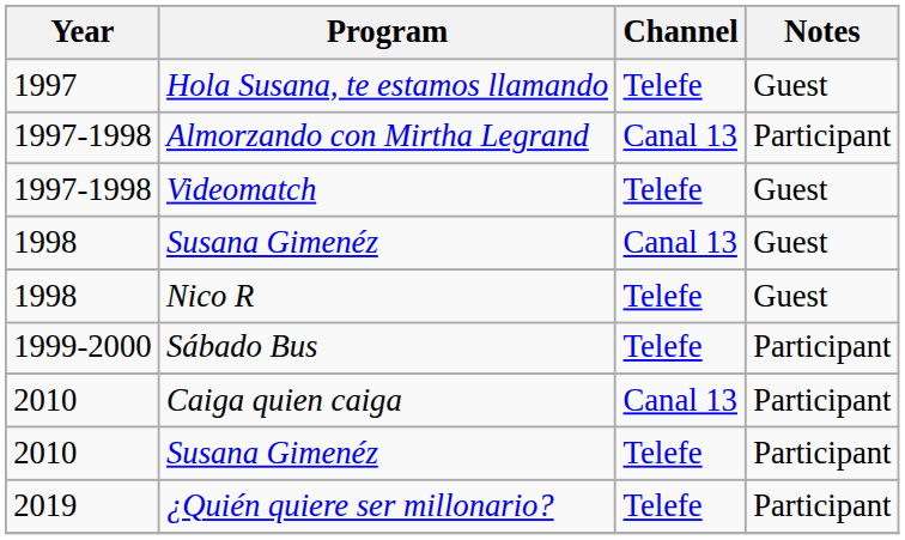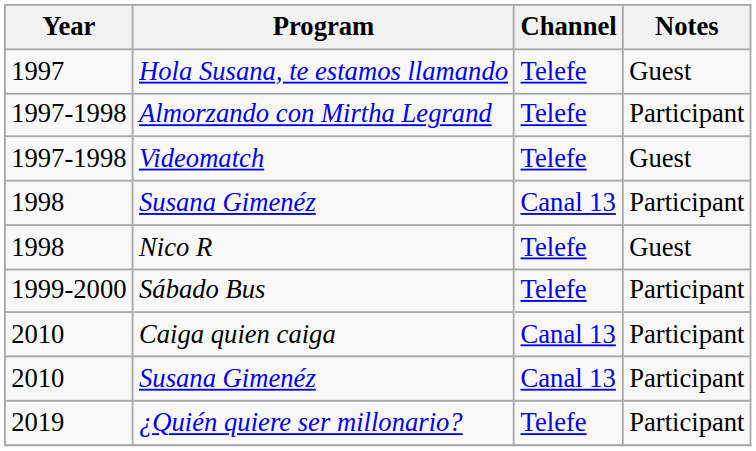 <table class="wikitable" style="font-size: 90%;">
 <tr>
 <th>Year</th>
 <th>Program</th>
 <th>Channel</th>
 <th>Notes</th>
 </tr>
 <tr>
 <td>1997</td>
 <td><em><a href='#'>Hola Susana, te estamos llamando</a></em></td>
 <td><a href='#'>Telefe</a></td>
 <td>Guest</td>
 </tr>
 <tr>
 <td>1997-1998</td>
 <td><em><a href='#'>Almorzando con Mirtha Legrand</a></em></td>
-<td><a href='#'>Canal 13</a></td>
+<td><a href='#'>Telefe</a></td>
 <td>Participant</td>
 </tr>
 <tr>
 <td>1997-1998</td>
 <td><em><a href='#'>Videomatch</a></em></td>
 <td><a href='#'>Telefe</a></td>
 <td>Guest</td>
 </tr>
 <tr>
 <td>1998</td>
 <td><em><a href='#'>Susana Gimenéz</a></em></td>
 <td><a href='#'>Canal 13</a></td>
-<td>Guest</td>
+<td>Participant</td>
 </tr>
 <tr>
 <td>1998</td>
 <td><em>Nico R</em></td>
 <td><a href='#'>Telefe</a></td>
 <td>Guest</td>
 </tr>
 <tr>
 <td>1999-2000</td>
 <td><em>Sábado Bus</em></td>
 <td><a href='#'>Telefe</a></td>
 <td>Participant</td>
 </tr>
 <tr>
 <td>2010</td>
 <td><em>Caiga quien caiga</em></td>
 <td><a href='#'>Canal 13</a></td>
 <td>Participant</td>
 </tr>
 <tr>
 <td>2010</td>
 <td><em><a href='#'>Susana Gimenéz</a></em></td>
-<td><a href='#'>Telefe</a></td>
+<td><a href='#'>Canal 13</a></td>
 <td>Participant</td>
 </tr>
 <tr>
 <td>2019</td>
 <td><em><a href='#'>¿Quién quiere ser millonario?</a></em></td>
 <td><a href='#'>Telefe</a></td>
 <td>Participant</td>
 </tr>
 <tr>
 </tr>
 </table>
